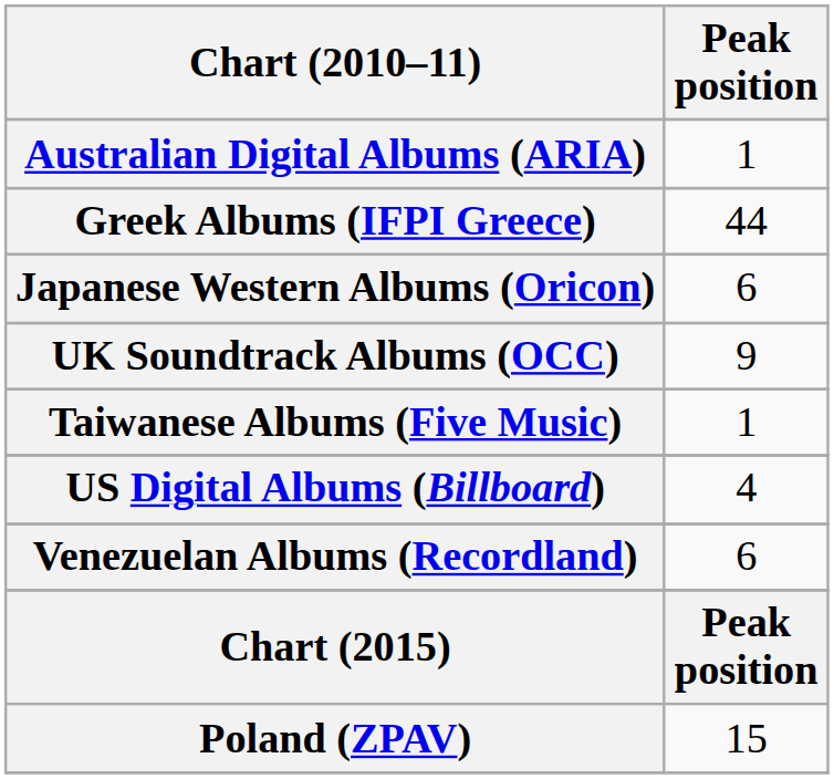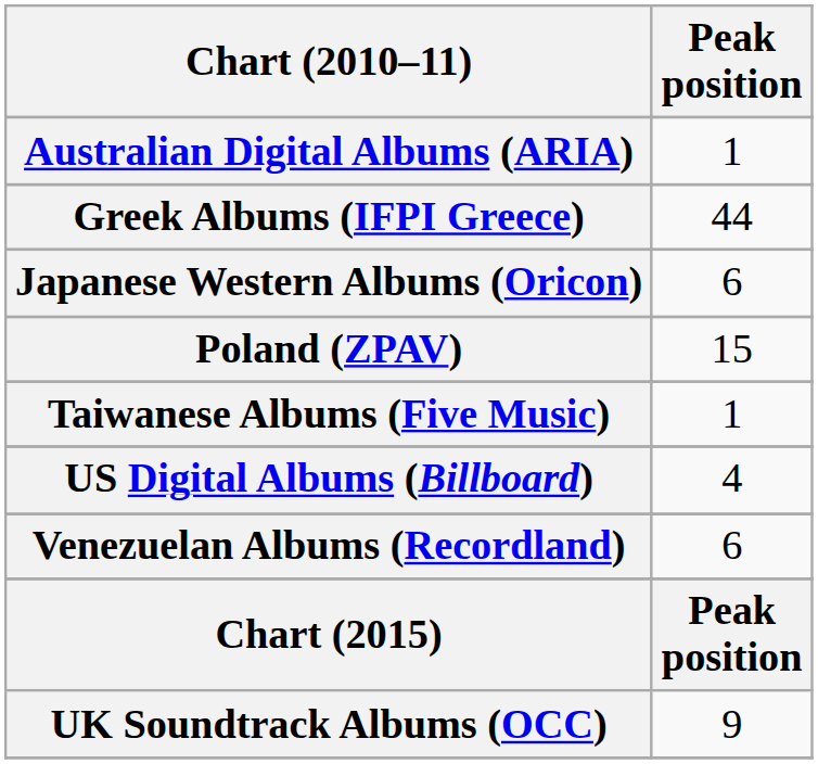 <table class="wikitable plainrowheaders sortable" style="text-align:center;">
 <tr>
 <th>Chart (2010–11)</th>
 <th>Peak<br>position</th>
 </tr>
 <tr>
 </tr>
 <tr>
 <th scope="row"><a href='#'>Australian Digital Albums</a> (<a href='#'>ARIA</a>)</th>
 <td>1</td>
 </tr>
 <tr>
 </tr>
 <tr>
 </tr>
 <tr>
 </tr>
 <tr>
 </tr>
 <tr>
 </tr>
 <tr>
 </tr>
 <tr>
 </tr>
 <tr>
 </tr>
 <tr>
 <th scope="row">Greek Albums (<a href='#'>IFPI Greece</a>)</th>
 <td>44</td>
 </tr>
 <tr>
 </tr>
 <tr>
 <th scope="row">Japanese Western Albums (<a href='#'>Oricon</a>)</th>
 <td>6</td>
 </tr>
 <tr>
 </tr>
 <tr>
 </tr>
 <tr>
-<th scope="row">UK Soundtrack Albums (<a href='#'>OCC</a>)</th>
-<td>9</td>
+<th scope="row">Poland (<a href='#'>ZPAV</a>)</th>
+<td>15</td>
 </tr>
 <tr>
 </tr>
 <tr>
 </tr>
 <tr>
 <th scope="row">Taiwanese Albums (<a href='#'>Five Music</a>)</th>
 <td>1</td>
 </tr>
 <tr>
 </tr>
 <tr>
 </tr>
 <tr>
 <th scope="row">US <a href='#'>Digital Albums</a> (<em><a href='#'>Billboard</a></em>)</th>
 <td>4</td>
 </tr>
 <tr>
 </tr>
 <tr>
 <th scope="row">Venezuelan Albums (<a href='#'>Recordland</a>)</th>
 <td>6</td>
 </tr>
 <tr>
 </tr>
 <tr>
 <th>Chart (2015)</th>
 <th>Peak<br>position</th>
 </tr>
 <tr>
-<th scope="row">Poland (<a href='#'>ZPAV</a>)</th>
-<td>15</td>
+<th scope="row">UK Soundtrack Albums (<a href='#'>OCC</a>)</th>
+<td>9</td>
 </tr>
 <tr>
 </tr>
 </table>
